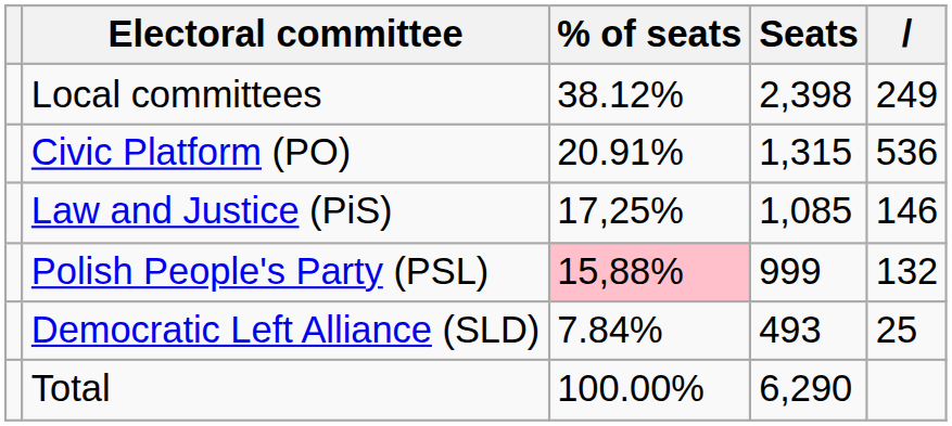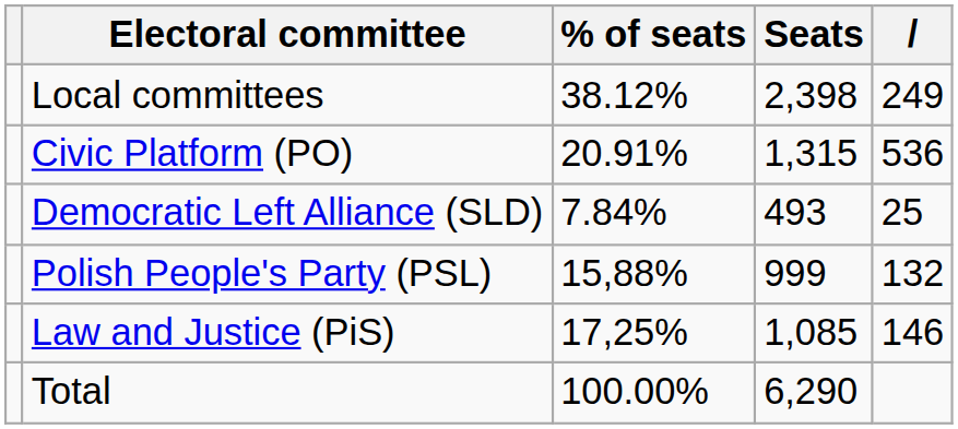 <table class="wikitable">
 <tr>
 <th></th>
 <th>Electoral committee</th>
 <th>% of seats</th>
 <th>Seats</th>
 <th> / </th>
 </tr>
 <tr>
 <td></td>
 <td>Local committees</td>
 <td>38.12%</td>
 <td>2,398</td>
 <td> 249</td>
 </tr>
 <tr>
 <td></td>
 <td><a href='#'>Civic Platform</a> (PO)</td>
 <td>20.91%</td>
 <td>1,315</td>
 <td> 536</td>
 </tr>
 <tr>
 <td></td>
-<td><a href='#'>Law and Justice</a> (PiS)</td>
-<td>17,25%</td>
-<td>1,085</td>
-<td> 146</td>
+<td><a href='#'>Democratic Left Alliance</a> (SLD)</td>
+<td>7.84%</td>
+<td>493</td>
+<td> 25</td>
 </tr>
 <tr>
 <td></td>
 <td><a href='#'>Polish People's Party</a> (PSL)</td>
-<td style="background: pink;">15,88%</td>
+<td>15,88%</td>
 <td>999</td>
 <td> 132</td>
 </tr>
 <tr>
 <td></td>
-<td><a href='#'>Democratic Left Alliance</a> (SLD)</td>
-<td>7.84%</td>
-<td>493</td>
-<td> 25</td>
+<td><a href='#'>Law and Justice</a> (PiS)</td>
+<td>17,25%</td>
+<td>1,085</td>
+<td> 146</td>
 </tr>
 <tr>
 <td></td>
 <td>Total</td>
 <td>100.00%</td>
 <td>6,290</td>
 </tr>
 </table>
